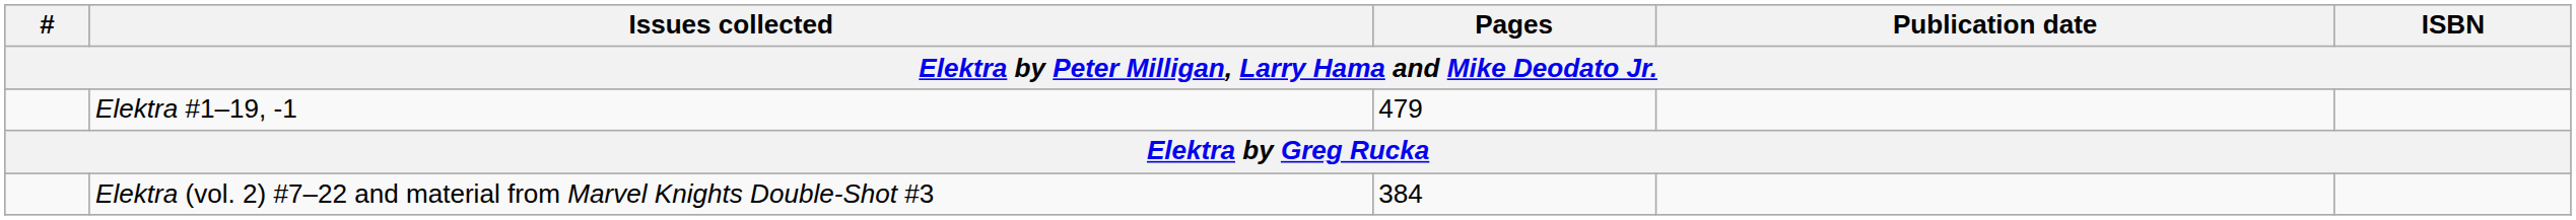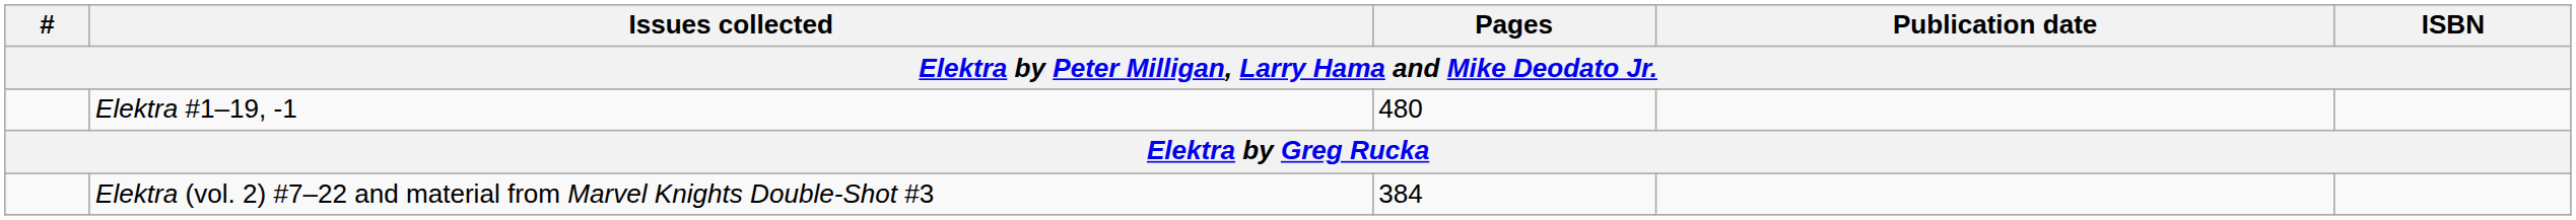 <table class="wikitable sortable" width=98%>
 <tr>
 <th class="unsortable">#</th>
 <th class="unsortable" width="50%">Issues collected</th>
 <th>Pages</th>
 <th>Publication date</th>
 <th class="unsortable">ISBN</th>
 </tr>
 <tr>
 <th colspan="5"><strong><em><a href='#'>Elektra</a> by <a href='#'>Peter Milligan</a>, <a href='#'>Larry Hama</a> and <a href='#'>Mike Deodato Jr.</a></em></strong></th>
 </tr>
 <tr>
 <td></td>
 <td><em>Elektra</em> #1–19, -1</td>
-<td>479</td>
+<td>480</td>
 <td></td>
 <td></td>
 </tr>
 <tr>
 <th colspan="5"><strong><em><a href='#'>Elektra</a> by <a href='#'>Greg Rucka</a></em></strong></th>
 </tr>
 <tr>
 <td></td>
 <td><em>Elektra</em> (vol. 2) #7–22 and material from <em>Marvel Knights Double-Shot</em> #3</td>
 <td>384</td>
 <td></td>
 <td></td>
 </tr>
 </table>
